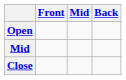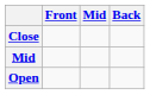 <table class="wikitable" style="text-align: center">
 <tr>
 <th></th>
 <th><a href='#'>Front</a></th>
 <th><a href='#'>Mid</a></th>
 <th><a href='#'>Back</a></th>
 </tr>
 <tr>
-<th><a href='#'>Open</a></th>
+<th><a href='#'>Close</a></th>
 <td></td>
 <td></td>
 <td></td>
 </tr>
 <tr>
 <th><a href='#'>Mid</a></th>
 <td></td>
 <td></td>
 <td></td>
 </tr>
 <tr>
-<th><a href='#'>Close</a></th>
+<th><a href='#'>Open</a></th>
 <td></td>
 <td></td>
 <td></td>
 </tr>
 </table>
